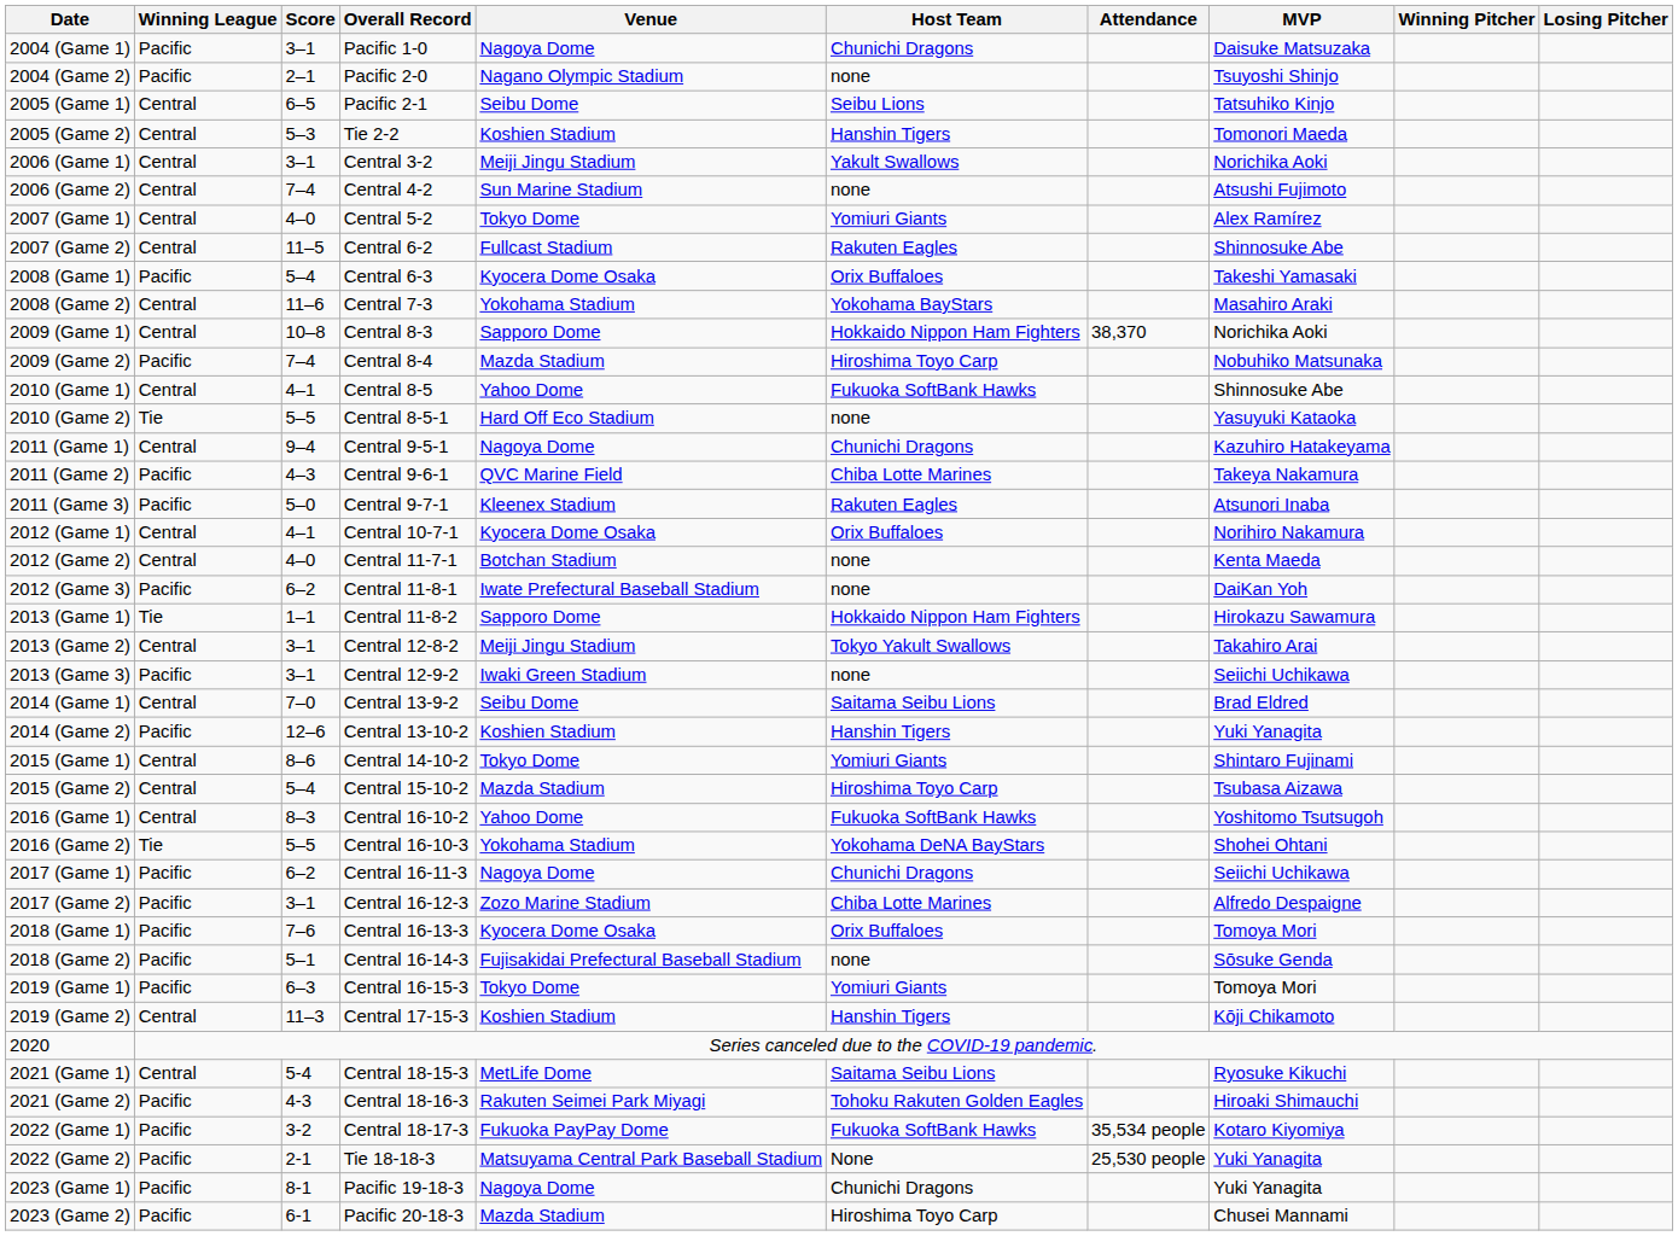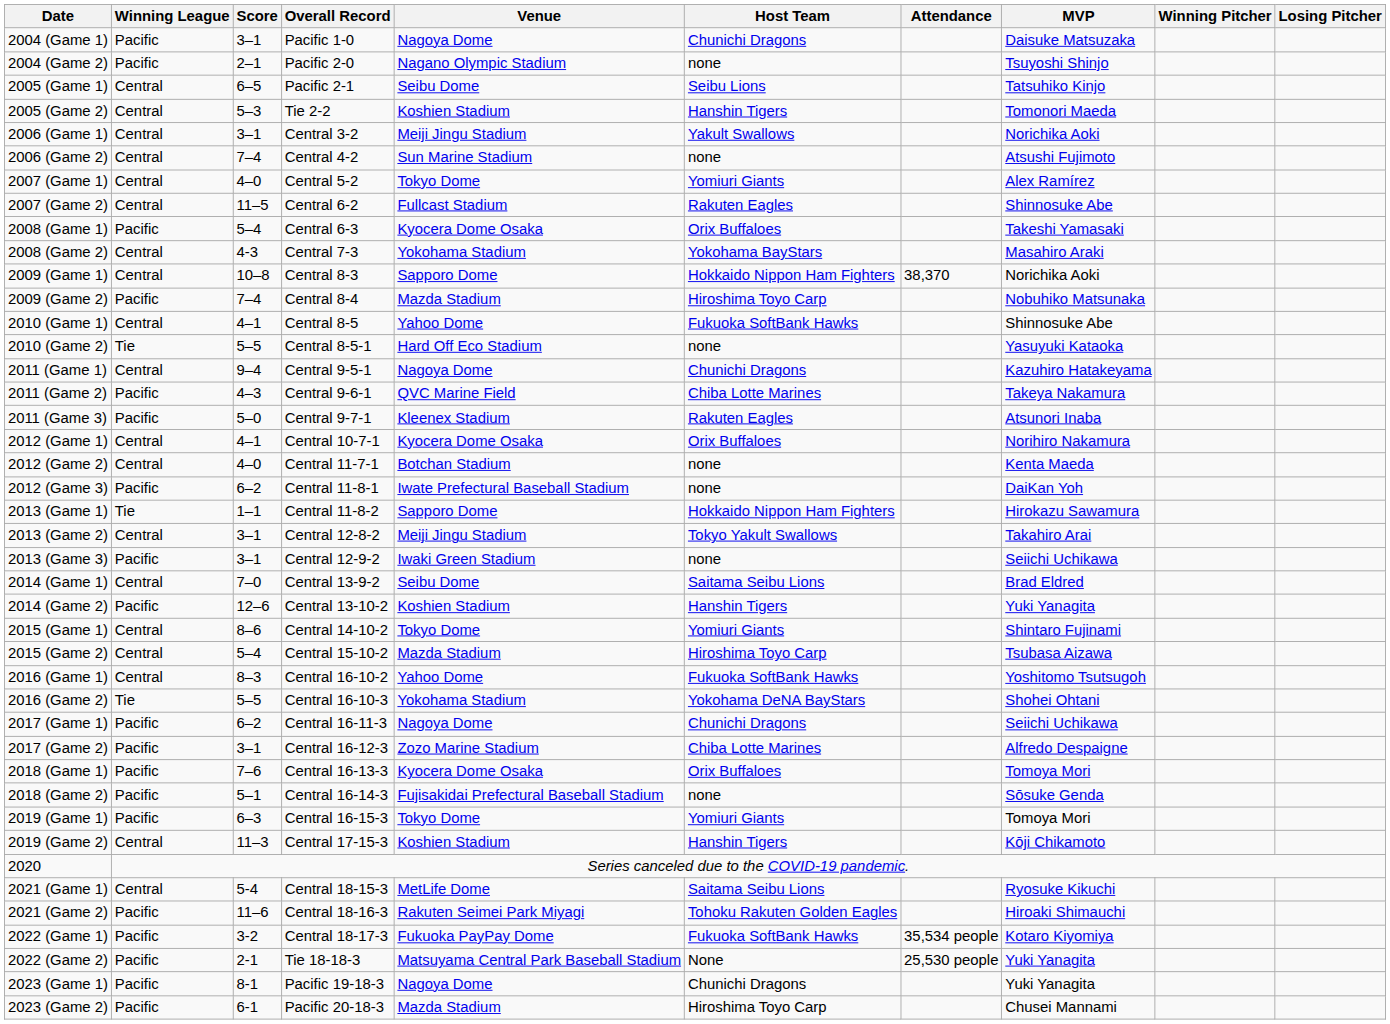 <table class="wikitable" align="center">
 <tr>
 <th>Date</th>
 <th>Winning League</th>
 <th>Score</th>
 <th>Overall Record</th>
 <th>Venue</th>
 <th>Host Team</th>
 <th>Attendance</th>
 <th>MVP</th>
 <th>Winning Pitcher</th>
 <th>Losing Pitcher</th>
 </tr>
 <tr>
 <td>2004 (Game 1)</td>
 <td>Pacific</td>
 <td>3–1</td>
 <td>Pacific 1-0</td>
 <td><a href='#'>Nagoya Dome</a></td>
 <td><a href='#'>Chunichi Dragons</a></td>
 <td></td>
 <td><a href='#'>Daisuke Matsuzaka</a></td>
 <td></td>
 <td></td>
 </tr>
 <tr>
 <td>2004 (Game 2)</td>
 <td>Pacific</td>
 <td>2–1</td>
 <td>Pacific 2-0</td>
 <td><a href='#'>Nagano Olympic Stadium</a></td>
 <td>none</td>
 <td></td>
 <td><a href='#'>Tsuyoshi Shinjo</a></td>
 <td></td>
 <td></td>
 </tr>
 <tr>
 <td>2005 (Game 1)</td>
 <td>Central</td>
 <td>6–5</td>
 <td>Pacific 2-1</td>
 <td><a href='#'>Seibu Dome</a></td>
 <td><a href='#'>Seibu Lions</a></td>
 <td></td>
 <td><a href='#'>Tatsuhiko Kinjo</a></td>
 <td></td>
 <td></td>
 </tr>
 <tr>
 <td>2005 (Game 2)</td>
 <td>Central</td>
 <td>5–3</td>
 <td>Tie 2-2</td>
 <td><a href='#'>Koshien Stadium</a></td>
 <td><a href='#'>Hanshin Tigers</a></td>
 <td></td>
 <td><a href='#'>Tomonori Maeda</a></td>
 <td></td>
 <td></td>
 </tr>
 <tr>
 <td>2006 (Game 1)</td>
 <td>Central</td>
 <td>3–1</td>
 <td>Central 3-2</td>
 <td><a href='#'>Meiji Jingu Stadium</a></td>
 <td><a href='#'>Yakult Swallows</a></td>
 <td></td>
 <td><a href='#'>Norichika Aoki</a></td>
 <td></td>
 <td></td>
 </tr>
 <tr>
 <td>2006 (Game 2)</td>
 <td>Central</td>
 <td>7–4</td>
 <td>Central 4-2</td>
 <td><a href='#'>Sun Marine Stadium</a></td>
 <td>none</td>
 <td></td>
 <td><a href='#'>Atsushi Fujimoto</a></td>
 <td></td>
 <td></td>
 </tr>
 <tr>
 <td>2007 (Game 1)</td>
 <td>Central</td>
 <td>4–0</td>
 <td>Central  5-2</td>
 <td><a href='#'>Tokyo Dome</a></td>
 <td><a href='#'>Yomiuri Giants</a></td>
 <td></td>
 <td><a href='#'>Alex Ramírez</a></td>
 <td></td>
 <td></td>
 </tr>
 <tr>
 <td>2007 (Game 2)</td>
 <td>Central</td>
 <td>11–5</td>
 <td>Central 6-2</td>
 <td><a href='#'>Fullcast Stadium</a></td>
 <td><a href='#'>Rakuten Eagles</a></td>
 <td></td>
 <td><a href='#'>Shinnosuke Abe</a></td>
 <td></td>
 <td></td>
 </tr>
 <tr>
 <td>2008 (Game 1)</td>
 <td>Pacific</td>
 <td>5–4</td>
 <td>Central 6-3</td>
 <td><a href='#'>Kyocera Dome Osaka</a></td>
 <td><a href='#'>Orix Buffaloes</a></td>
 <td></td>
 <td><a href='#'>Takeshi Yamasaki</a></td>
 <td></td>
 <td></td>
 </tr>
 <tr>
 <td>2008 (Game 2)</td>
 <td>Central</td>
-<td>11–6</td>
+<td>4-3</td>
 <td>Central  7-3</td>
 <td><a href='#'>Yokohama Stadium</a></td>
 <td><a href='#'>Yokohama BayStars</a></td>
 <td></td>
 <td><a href='#'>Masahiro Araki</a></td>
 <td></td>
 <td></td>
 </tr>
 <tr>
 <td>2009 (Game 1)</td>
 <td>Central</td>
 <td>10–8</td>
 <td>Central 8-3</td>
 <td><a href='#'>Sapporo Dome</a></td>
 <td><a href='#'>Hokkaido Nippon Ham Fighters</a></td>
 <td>38,370</td>
 <td>Norichika Aoki</td>
 <td></td>
 <td></td>
 </tr>
 <tr>
 <td>2009 (Game 2)</td>
 <td>Pacific</td>
 <td>7–4</td>
 <td>Central  8-4</td>
 <td><a href='#'>Mazda Stadium</a></td>
 <td><a href='#'>Hiroshima Toyo Carp</a></td>
 <td></td>
 <td><a href='#'>Nobuhiko Matsunaka</a></td>
 <td></td>
 <td></td>
 </tr>
 <tr>
 <td>2010 (Game 1)</td>
 <td>Central</td>
 <td>4–1</td>
 <td>Central 8-5</td>
 <td><a href='#'>Yahoo Dome</a></td>
 <td><a href='#'>Fukuoka SoftBank Hawks</a></td>
 <td></td>
 <td>Shinnosuke Abe</td>
 <td></td>
 <td></td>
 </tr>
 <tr>
 <td>2010 (Game 2)</td>
 <td>Tie</td>
 <td>5–5</td>
 <td>Central 8-5-1</td>
 <td><a href='#'>Hard Off Eco Stadium</a></td>
 <td>none</td>
 <td></td>
 <td><a href='#'>Yasuyuki Kataoka</a></td>
 <td></td>
 <td></td>
 </tr>
 <tr>
 <td>2011 (Game 1)</td>
 <td>Central</td>
 <td>9–4</td>
 <td>Central 9-5-1</td>
 <td><a href='#'>Nagoya Dome</a></td>
 <td><a href='#'>Chunichi Dragons</a></td>
 <td></td>
 <td><a href='#'>Kazuhiro Hatakeyama</a></td>
 <td></td>
 <td></td>
 </tr>
 <tr>
 <td>2011 (Game 2)</td>
 <td>Pacific</td>
 <td>4–3</td>
 <td>Central 9-6-1</td>
 <td><a href='#'>QVC Marine Field</a></td>
 <td><a href='#'>Chiba Lotte Marines</a></td>
 <td></td>
 <td><a href='#'>Takeya Nakamura</a></td>
 <td></td>
 <td></td>
 </tr>
 <tr>
 <td>2011 (Game 3)</td>
 <td>Pacific</td>
 <td>5–0</td>
 <td>Central 9-7-1</td>
 <td><a href='#'>Kleenex Stadium</a></td>
 <td><a href='#'>Rakuten Eagles</a></td>
 <td></td>
 <td><a href='#'>Atsunori Inaba</a></td>
 <td></td>
 <td></td>
 </tr>
 <tr>
 <td>2012 (Game 1)</td>
 <td>Central</td>
 <td>4–1</td>
 <td>Central 10-7-1</td>
 <td><a href='#'>Kyocera Dome Osaka</a></td>
 <td><a href='#'>Orix Buffaloes</a></td>
 <td></td>
 <td><a href='#'>Norihiro Nakamura</a></td>
 <td></td>
 <td></td>
 </tr>
 <tr>
 <td>2012 (Game 2)</td>
 <td>Central</td>
 <td>4–0</td>
 <td>Central 11-7-1</td>
 <td><a href='#'>Botchan Stadium</a></td>
 <td>none</td>
 <td></td>
 <td><a href='#'>Kenta Maeda</a></td>
 <td></td>
 <td></td>
 </tr>
 <tr>
 <td>2012 (Game 3)</td>
 <td>Pacific</td>
 <td>6–2</td>
 <td>Central 11-8-1</td>
 <td><a href='#'>Iwate Prefectural Baseball Stadium</a></td>
 <td>none</td>
 <td></td>
 <td><a href='#'>DaiKan Yoh</a></td>
 <td></td>
 <td></td>
 </tr>
 <tr>
 <td>2013 (Game 1)</td>
 <td>Tie</td>
 <td>1–1</td>
 <td>Central  11-8-2</td>
 <td><a href='#'>Sapporo Dome</a></td>
 <td><a href='#'>Hokkaido Nippon Ham Fighters</a></td>
 <td></td>
 <td><a href='#'>Hirokazu Sawamura</a></td>
 <td></td>
 <td></td>
 </tr>
 <tr>
 <td>2013 (Game 2)</td>
 <td>Central</td>
 <td>3–1</td>
 <td>Central 12-8-2</td>
 <td><a href='#'>Meiji Jingu Stadium</a></td>
 <td><a href='#'>Tokyo Yakult Swallows</a></td>
 <td></td>
 <td><a href='#'>Takahiro Arai</a></td>
 <td></td>
 <td></td>
 </tr>
 <tr>
 <td>2013 (Game 3)</td>
 <td>Pacific</td>
 <td>3–1</td>
 <td>Central 12-9-2</td>
 <td><a href='#'>Iwaki Green Stadium</a></td>
 <td>none</td>
 <td></td>
 <td><a href='#'>Seiichi Uchikawa</a></td>
 <td></td>
 <td></td>
 </tr>
 <tr>
 <td>2014 (Game 1)</td>
 <td>Central</td>
 <td>7–0</td>
 <td>Central 13-9-2</td>
 <td><a href='#'>Seibu Dome</a></td>
 <td><a href='#'>Saitama Seibu Lions</a></td>
 <td></td>
 <td><a href='#'>Brad Eldred</a></td>
 <td></td>
 <td></td>
 </tr>
 <tr>
 <td>2014 (Game 2)</td>
 <td>Pacific</td>
 <td>12–6</td>
 <td>Central 13-10-2</td>
 <td><a href='#'>Koshien Stadium</a></td>
 <td><a href='#'>Hanshin Tigers</a></td>
 <td></td>
 <td><a href='#'>Yuki Yanagita</a></td>
 <td></td>
 <td></td>
 </tr>
 <tr>
 <td>2015 (Game 1)</td>
 <td>Central</td>
 <td>8–6</td>
 <td>Central 14-10-2</td>
 <td><a href='#'>Tokyo Dome</a></td>
 <td><a href='#'>Yomiuri Giants</a></td>
 <td></td>
 <td><a href='#'>Shintaro Fujinami</a></td>
 <td></td>
 <td></td>
 </tr>
 <tr>
 <td>2015 (Game 2)</td>
 <td>Central</td>
 <td>5–4</td>
 <td>Central 15-10-2</td>
 <td><a href='#'>Mazda Stadium</a></td>
 <td><a href='#'>Hiroshima Toyo Carp</a></td>
 <td></td>
 <td><a href='#'>Tsubasa Aizawa</a></td>
 <td></td>
 <td></td>
 </tr>
 <tr>
 <td>2016 (Game 1)</td>
 <td>Central</td>
 <td>8–3</td>
 <td>Central 16-10-2</td>
 <td><a href='#'>Yahoo Dome</a></td>
 <td><a href='#'>Fukuoka SoftBank Hawks</a></td>
 <td></td>
 <td><a href='#'>Yoshitomo Tsutsugoh</a></td>
 <td></td>
 <td></td>
 </tr>
 <tr>
 <td>2016 (Game 2)</td>
 <td>Tie</td>
 <td>5–5</td>
 <td>Central  16-10-3</td>
 <td><a href='#'>Yokohama Stadium</a></td>
 <td><a href='#'>Yokohama DeNA BayStars</a></td>
 <td></td>
 <td><a href='#'>Shohei Ohtani</a></td>
 <td></td>
 <td></td>
 </tr>
 <tr>
 <td>2017 (Game 1)</td>
 <td>Pacific</td>
 <td>6–2</td>
 <td>Central 16-11-3</td>
 <td><a href='#'>Nagoya Dome</a></td>
 <td><a href='#'>Chunichi Dragons</a></td>
 <td></td>
 <td><a href='#'>Seiichi Uchikawa</a></td>
 <td></td>
 <td></td>
 </tr>
 <tr>
 <td>2017 (Game 2)</td>
 <td>Pacific</td>
 <td>3–1</td>
 <td>Central 16-12-3</td>
 <td><a href='#'>Zozo Marine Stadium</a></td>
 <td><a href='#'>Chiba Lotte Marines</a></td>
 <td></td>
 <td><a href='#'>Alfredo Despaigne</a></td>
 <td></td>
 <td></td>
 </tr>
 <tr>
 <td>2018 (Game 1)</td>
 <td>Pacific</td>
 <td>7–6</td>
 <td>Central 16-13-3</td>
 <td><a href='#'>Kyocera Dome Osaka</a></td>
 <td><a href='#'>Orix Buffaloes</a></td>
 <td></td>
 <td><a href='#'>Tomoya Mori</a></td>
 <td></td>
 <td></td>
 </tr>
 <tr>
 <td>2018 (Game 2)</td>
 <td>Pacific</td>
 <td>5–1</td>
 <td>Central 16-14-3</td>
 <td><a href='#'>Fujisakidai Prefectural Baseball Stadium</a></td>
 <td>none</td>
 <td></td>
 <td><a href='#'>Sōsuke Genda</a></td>
 <td></td>
 <td></td>
 </tr>
 <tr>
 <td>2019 (Game 1)</td>
 <td>Pacific</td>
 <td>6–3</td>
 <td>Central 16-15-3</td>
 <td><a href='#'>Tokyo Dome</a></td>
 <td><a href='#'>Yomiuri Giants</a></td>
 <td></td>
 <td>Tomoya Mori</td>
 <td></td>
 <td></td>
 </tr>
 <tr>
 <td>2019 (Game 2)</td>
 <td>Central</td>
 <td>11–3</td>
 <td>Central 17-15-3</td>
 <td><a href='#'>Koshien Stadium</a></td>
 <td><a href='#'>Hanshin Tigers</a></td>
 <td></td>
 <td><a href='#'>Kōji Chikamoto</a></td>
 <td></td>
 <td></td>
 </tr>
 <tr>
 <td>2020</td>
 <td colspan="9" align="center"><em>Series canceled due to the <a href='#'>COVID-19 pandemic</a>.</em></td>
 </tr>
 <tr>
 <td>2021 (Game 1)</td>
 <td>Central</td>
 <td>5-4</td>
 <td>Central 18-15-3</td>
 <td><a href='#'>MetLife Dome</a></td>
 <td><a href='#'>Saitama Seibu Lions</a></td>
 <td></td>
 <td><a href='#'>Ryosuke Kikuchi</a></td>
 <td></td>
 <td></td>
 </tr>
 <tr>
 <td>2021 (Game 2)</td>
 <td>Pacific</td>
-<td>4-3</td>
+<td>11–6</td>
 <td>Central 18-16-3</td>
 <td><a href='#'>Rakuten Seimei Park Miyagi</a></td>
 <td><a href='#'>Tohoku Rakuten Golden Eagles</a></td>
 <td></td>
 <td><a href='#'>Hiroaki Shimauchi</a></td>
 <td></td>
 <td></td>
 </tr>
 <tr>
 <td>2022 (Game 1)</td>
 <td>Pacific</td>
 <td>3-2</td>
 <td>Central 18-17-3</td>
 <td><a href='#'>Fukuoka PayPay Dome</a></td>
 <td><a href='#'>Fukuoka SoftBank Hawks</a></td>
 <td>35,534 people</td>
 <td><a href='#'>Kotaro Kiyomiya</a></td>
 <td></td>
 <td></td>
 </tr>
 <tr>
 <td>2022 (Game 2)</td>
 <td>Pacific</td>
 <td>2-1</td>
 <td>Tie 18-18-3</td>
 <td><a href='#'>Matsuyama Central Park Baseball Stadium</a></td>
 <td>None</td>
 <td>25,530 people</td>
 <td><a href='#'>Yuki Yanagita</a></td>
 <td></td>
 <td></td>
 </tr>
 <tr>
 <td>2023 (Game 1)</td>
 <td>Pacific</td>
 <td>8-1</td>
 <td>Pacific 19-18-3</td>
 <td><a href='#'>Nagoya Dome</a></td>
 <td>Chunichi Dragons</td>
 <td></td>
 <td>Yuki Yanagita</td>
 <td></td>
 <td></td>
 </tr>
 <tr>
 <td>2023 (Game 2)</td>
 <td>Pacific</td>
 <td>6-1</td>
 <td>Pacific 20-18-3</td>
 <td><a href='#'>Mazda Stadium</a></td>
 <td>Hiroshima Toyo Carp</td>
 <td></td>
 <td>Chusei Mannami</td>
 <td></td>
 <td></td>
 </tr>
 </table>
